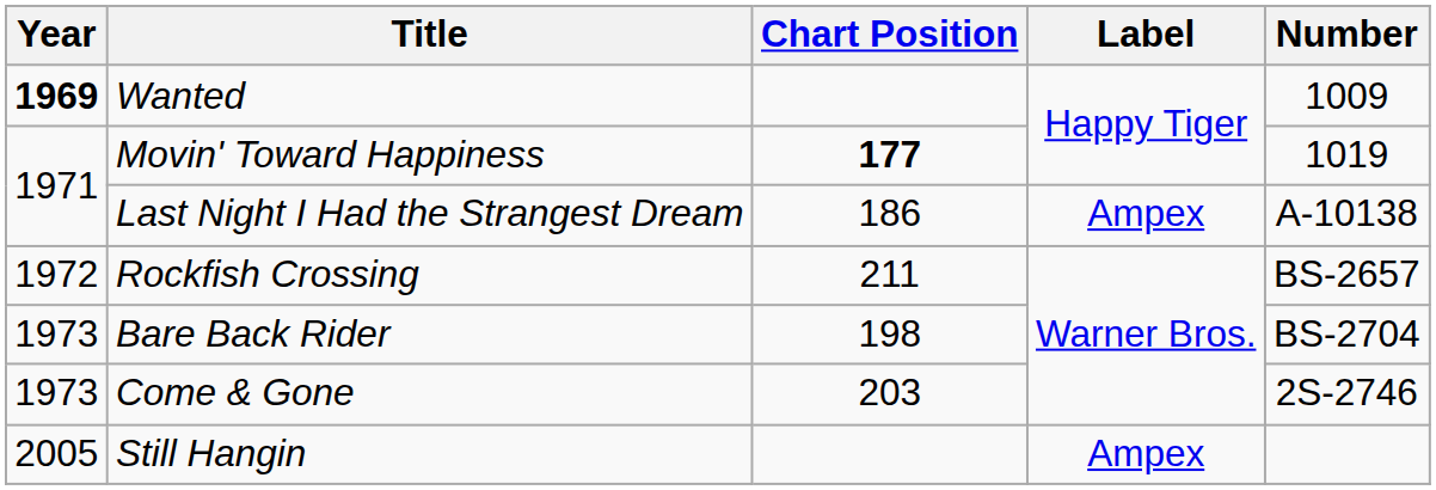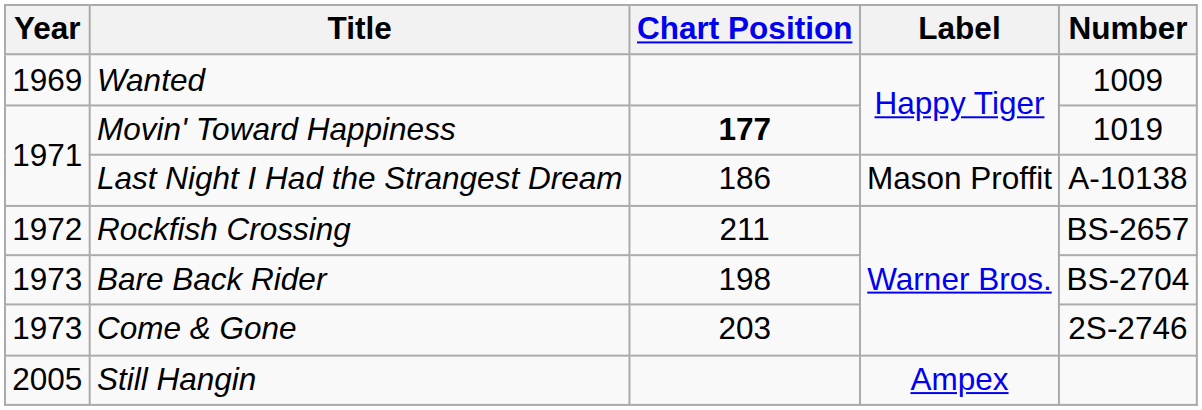 <table class="wikitable">
 <tr>
 <th>Year</th>
 <th>Title</th>
 <th><a href='#'>Chart Position</a></th>
 <th>Label</th>
 <th>Number</th>
 </tr>
 <tr>
-<td align="center"><strong>1969</strong></td>
+<td align="center">1969</td>
 <td><em>Wanted</em></td>
 <td></td>
 <td align="center" rowspan="2"><a href='#'>Happy Tiger</a></td>
 <td align="center">1009</td>
 </tr>
 <tr>
 <td align="center" rowspan="2">1971</td>
 <td><em>Movin' Toward Happiness</em></td>
 <td align="center"><strong>177</strong></td>
 <td align="center">1019</td>
 </tr>
 <tr>
 <td><em>Last Night I Had the Strangest Dream</em></td>
 <td align="center">186</td>
-<td align="center"><a href='#'>Ampex</a></td>
+<td align="center">Mason Proffit</td>
 <td align="center">A-10138</td>
 </tr>
 <tr>
 <td align="center">1972</td>
 <td><em>Rockfish Crossing</em></td>
 <td align="center">211</td>
 <td align="center" rowspan="3"><a href='#'>Warner Bros.</a></td>
 <td align="center">BS-2657</td>
 </tr>
 <tr>
 <td align="center">1973</td>
 <td><em>Bare Back Rider</em></td>
 <td align="center">198</td>
 <td align="center">BS-2704</td>
 </tr>
 <tr>
 <td align="center">1973</td>
 <td><em>Come & Gone</em></td>
 <td align="center">203</td>
 <td align="center">2S-2746</td>
 </tr>
 <tr>
 <td align="center">2005</td>
 <td><em>Still Hangin<strong></td>
 <td></td>
 <td align="center"><a href='#'>Ampex</a></td>
 <td></td>
 </tr>
 </table>
